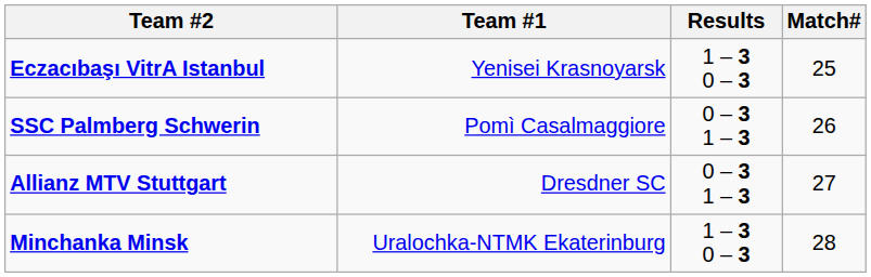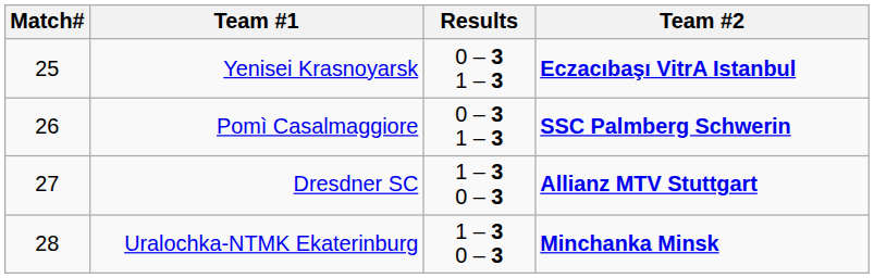 <table class="wikitable" style="border-collapse: collapse;">
 <tr>
-<th align="left" width="240">Team #2</th>
+<th>Match#</th>
 <th align="right" width="240">Team #1</th>
 <th>  Results  </th>
-<th>Match#</th>
+<th align="left" width="240">Team #2</th>
 </tr>
 <tr>
+<td align="center">25</td>
+<td align="right"><a href='#'>Yenisei Krasnoyarsk</a> </td>
+<td align="center">0 – <strong>3</strong> <br> 1 – <strong>3</strong></td>
 <td> <strong><a href='#'>Eczacıbaşı VitrA Istanbul</a></strong></td>
-<td align="right"><a href='#'>Yenisei Krasnoyarsk</a> </td>
-<td align="center">1 – <strong>3</strong> <br> 0 – <strong>3</strong></td>
-<td align="center">25</td>
 </tr>
 <tr>
-<td> <strong><a href='#'>SSC Palmberg Schwerin</a></strong></td>
+<td align="center">26</td>
 <td align="right"><a href='#'>Pomì Casalmaggiore</a> </td>
 <td align="center">0 – <strong>3</strong> <br> 1 – <strong>3</strong></td>
-<td align="center">26</td>
+<td> <strong><a href='#'>SSC Palmberg Schwerin</a></strong></td>
 </tr>
 <tr>
+<td align="center">27</td>
+<td align="right"><a href='#'>Dresdner SC</a> </td>
+<td align="center">1 – <strong>3</strong> <br> 0 – <strong>3</strong></td>
 <td> <strong><a href='#'>Allianz MTV Stuttgart</a></strong></td>
-<td align="right"><a href='#'>Dresdner SC</a> </td>
-<td align="center">0 – <strong>3</strong> <br> 1 – <strong>3</strong></td>
-<td align="center">27</td>
 </tr>
 <tr>
-<td> <strong><a href='#'>Minchanka Minsk</a></strong></td>
+<td align="center">28</td>
 <td align="right"><a href='#'>Uralochka-NTMK Ekaterinburg</a> </td>
 <td align="center">1 – <strong>3</strong> <br> 0 – <strong>3</strong></td>
-<td align="center">28</td>
+<td> <strong><a href='#'>Minchanka Minsk</a></strong></td>
 </tr>
 </table>
